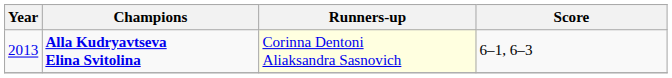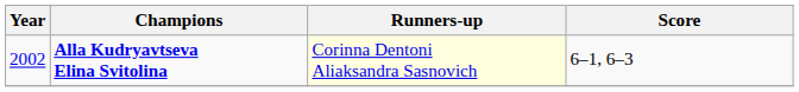 <table class="wikitable" style="font-size:90%">
 <tr>
 <th>Year</th>
 <th width="200">Champions</th>
 <th width="200">Runners-up</th>
 <th width="175">Score</th>
 </tr>
 <tr>
-<td><a href='#'>2013</a></td>
+<td><a href='#'>2002</a></td>
 <td> <strong><a href='#'>Alla Kudryavtseva</a></strong> <br>  <strong><a href='#'>Elina Svitolina</a></strong></td>
 <td style="background: lightyellow;"> <a href='#'>Corinna Dentoni</a> <br>  <a href='#'>Aliaksandra Sasnovich</a></td>
 <td>6–1, 6–3</td>
 </tr>
 <tr>
 </tr>
 </table>
